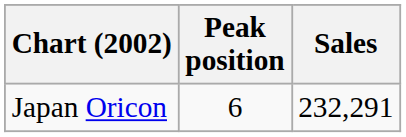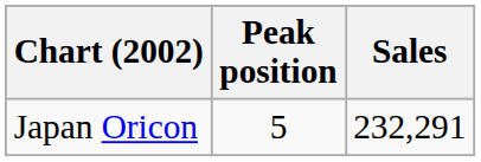 <table class="wikitable">
 <tr>
 <th>Chart (2002)</th>
 <th>Peak<br>position</th>
 <th>Sales</th>
 </tr>
 <tr>
 <td>Japan <a href='#'>Oricon</a></td>
-<td align="center">6</td>
+<td align="center">5</td>
 <td align="center">232,291</td>
 </tr>
 </table>
